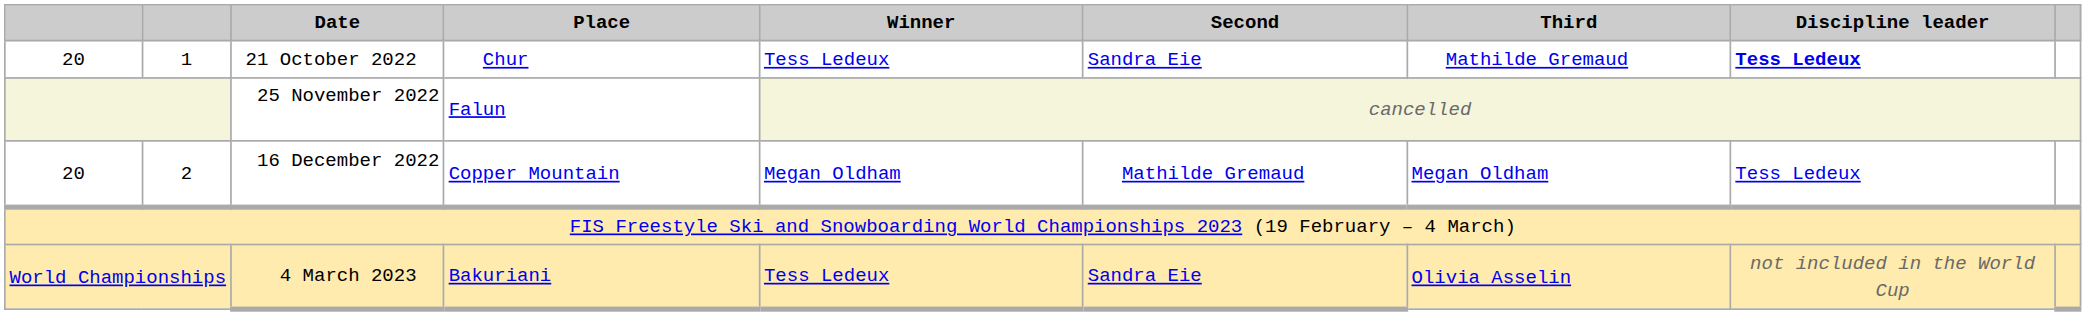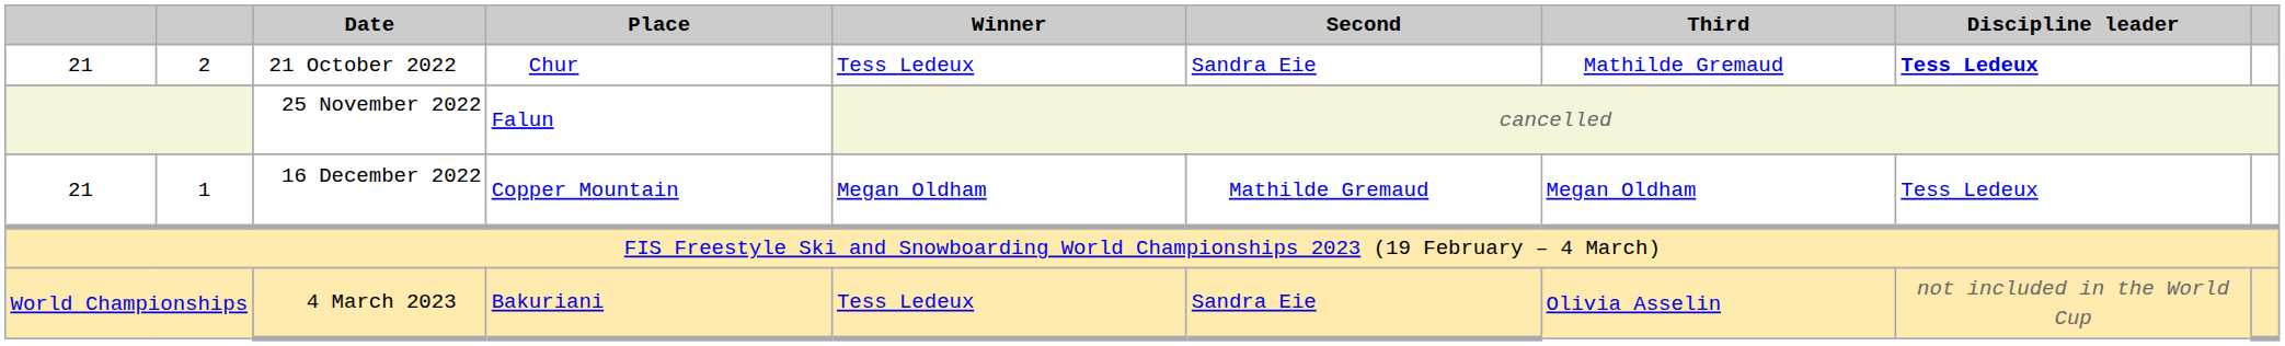 <table class="wikitable plainrowheaders" style="background:#fff; font-size:86%; line-height:16px; border:grey solid 1px; border-collapse:collapse;">
 <tr>
 <th scope="col" style="background:#ccc; width=20 px;"></th>
 <th scope="col" style="background:#ccc; width=30 px;"></th>
 <th scope="col" style="background:#ccc; width:120px;">Date</th>
 <th scope="col" style="background:#ccc; width:180px;">Place</th>
 <th scope="col" style="background:#ccc; width:185px;">Winner</th>
 <th scope="col" style="background:#ccc; width:185px;">Second</th>
 <th scope="col" style="background:#ccc; width:185px;">Third</th>
 <th scope="col" style="background:#ccc; width:185px;">Discipline leader</th>
 <th scope="col" style="background:#ccc; width:10px;"></th>
 </tr>
 <tr>
-<td align="center">20</td>
-<td align="center">1</td>
+<td align="center">21</td>
+<td align="center">2</td>
 <td align="right">21 October 2022  </td>
 <td>   <a href='#'>Chur</a></td>
 <td> <a href='#'>Tess Ledeux</a></td>
 <td> <a href='#'>Sandra Eie</a></td>
 <td>   <a href='#'>Mathilde Gremaud</a></td>
 <td><strong> <a href='#'>Tess Ledeux</a></strong></td>
 <td></td>
 </tr>
 <tr>
 <td colspan=2 bgcolor="F5F5DC"></td>
 <td align="right">25 November 2022  </td>
 <td> <a href='#'>Falun</a></td>
 <td colspan=5 align=center bgcolor="F5F5DC" style=color:#696969><em>cancelled</em></td>
 </tr>
 <tr>
-<td align="center">20</td>
-<td align="center">2</td>
+<td align="center">21</td>
+<td align="center">1</td>
 <td align="right">16 December 2022  </td>
 <td> <a href='#'>Copper Mountain</a></td>
 <td> <a href='#'>Megan Oldham</a></td>
 <td>   <a href='#'>Mathilde Gremaud</a></td>
 <td style="border-bottom-width:3px"> <a href='#'>Megan Oldham</a></td>
 <td> <a href='#'>Tess Ledeux</a></td>
 <td></td>
 </tr>
 <tr style="background:#FFEBAD">
 <td align=center style="border-top-width:3px" colspan=11><a href='#'>FIS Freestyle Ski and Snowboarding World Championships 2023</a> (19 February – 4 March)</td>
 </tr>
 <tr style="background:#FFEBAD">
 <td colspan=2 align="center" style=color:#696969 style="border-bottom-width:3px"><a href='#'>World Championships</a></td>
 <td style="border-bottom-width:3px" align="right">4 March 2023  </td>
 <td style="border-bottom-width:3px"> <a href='#'>Bakuriani</a></td>
 <td style="border-bottom-width:3px"> <a href='#'>Tess Ledeux</a></td>
 <td style="border-bottom-width:3px"> <a href='#'>Sandra Eie</a></td>
 <td> <a href='#'>Olivia Asselin</a></td>
 <td align="center" style=color:#696969 style="border-bottom-width:3px"><em>not included in the World Cup</em></td>
 <td style="border-bottom-width:3px"></td>
 </tr>
 </table>
